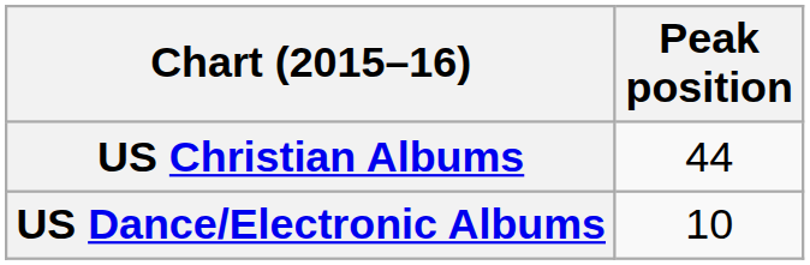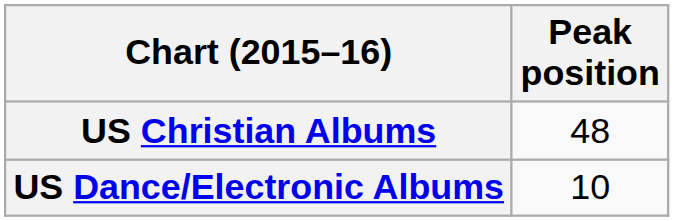 <table class="wikitable plainrowheaders sortable">
 <tr>
 <th scope="col">Chart (2015–16)</th>
 <th scope="col">Peak<br>position</th>
 </tr>
 <tr>
 <th scope="row">US <a href='#'>Christian Albums</a></th>
-<td align=center>44</td>
+<td align=center>48</td>
 </tr>
 <tr>
 <th scope="row">US <a href='#'>Dance/Electronic Albums</a></th>
 <td align=center>10</td>
 </tr>
 </table>
